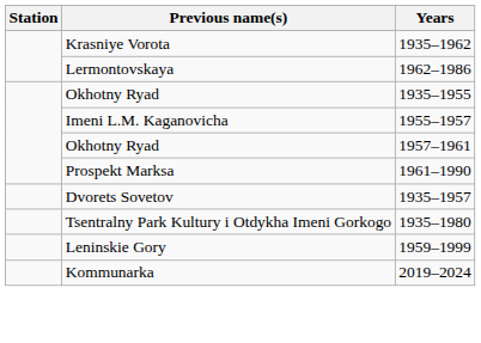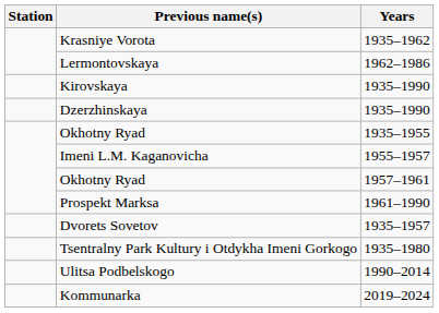 <table class="wikitable" style="border-collapse: collapse; text-align: left;">
 <tr>
 <th>Station</th>
 <th>Previous name(s)</th>
 <th>Years</th>
 </tr>
 <tr>
 <td style="text-align: left;" rowspan=2></td>
 <td>Krasniye Vorota</td>
 <td>1935–1962</td>
 </tr>
 <tr>
 <td style="text-align: left;">Lermontovskaya</td>
 <td>1962–1986</td>
+</tr>
+<tr>
+<td style="text-align: left;"></td>
+<td>Kirovskaya</td>
+<td>1935–1990</td>
+</tr>
+<tr>
+<td style="text-align: left;"></td>
+<td>Dzerzhinskaya</td>
+<td>1935–1990</td>
 </tr>
 <tr>
 <td style="text-align: left;" rowspan=4></td>
 <td>Okhotny Ryad</td>
 <td>1935–1955</td>
 </tr>
 <tr>
 <td>Imeni L.M. Kaganovicha</td>
 <td>1955–1957</td>
 </tr>
 <tr>
 <td>Okhotny Ryad</td>
 <td>1957–1961</td>
 </tr>
 <tr>
 <td>Prospekt Marksa</td>
 <td>1961–1990</td>
 </tr>
 <tr>
 <td style="text-align: left;"></td>
 <td>Dvorets Sovetov</td>
 <td>1935–1957</td>
 </tr>
 <tr>
 <td style="text-align: left;"></td>
 <td>Tsentralny Park Kultury i Otdykha Imeni Gorkogo</td>
 <td>1935–1980</td>
 </tr>
 <tr>
 <td style="text-align: left;"></td>
-<td>Leninskie Gory</td>
-<td>1959–1999</td>
+<td>Ulitsa Podbelskogo</td>
+<td>1990–2014</td>
 </tr>
 <tr>
 <td style="text-align: left;"></td>
 <td>Kommunarka</td>
 <td>2019–2024</td>
 </tr>
 </table>
